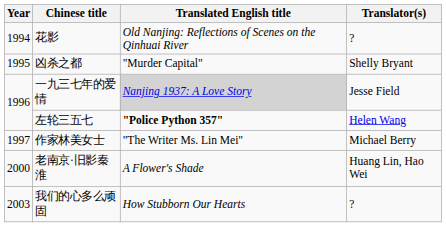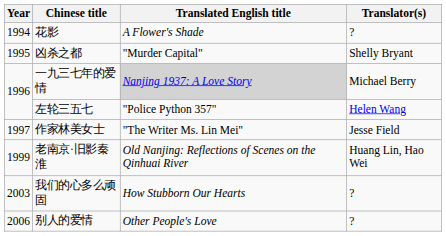 <table class="wikitable">
 <tr>
 <th>Year</th>
 <th>Chinese title</th>
 <th>Translated English title</th>
 <th>Translator(s)</th>
 </tr>
 <tr>
 <td>1994</td>
 <td>花影</td>
-<td><em>Old Nanjing: Reflections of Scenes on the Qinhuai River</em></td>
+<td><em>A Flower's Shade</em></td>
 <td>?</td>
 </tr>
 <tr>
 <td>1995</td>
 <td>凶杀之都</td>
 <td>"Murder Capital"</td>
 <td>Shelly Bryant</td>
 </tr>
 <tr>
 <td rowspan=2>1996</td>
 <td>一九三七年的爱情</td>
 <td style="background: lightgrey;"><em><a href='#'>Nanjing 1937: A Love Story</a></em></td>
-<td>Jesse Field</td>
+<td>Michael Berry</td>
 </tr>
 <tr>
 <td>左轮三五七</td>
-<td><strong>"Police Python 357"</strong></td>
+<td>"Police Python 357"</td>
 <td><a href='#'>Helen Wang</a></td>
 </tr>
 <tr>
 <td>1997</td>
 <td>作家林美女士</td>
 <td>"The Writer Ms. Lin Mei"</td>
-<td>Michael Berry</td>
+<td>Jesse Field</td>
 </tr>
 <tr>
-<td>2000</td>
+<td>1999</td>
 <td>老南京·旧影秦淮</td>
-<td><em>A Flower's Shade</em></td>
+<td><em>Old Nanjing: Reflections of Scenes on the Qinhuai River</em></td>
 <td>Huang Lin, Hao Wei</td>
 </tr>
 <tr>
 <td>2003</td>
 <td>我们的心多么顽固</td>
 <td><em>How Stubborn Our Hearts</em></td>
 <td>?</td>
 </tr>
+<tr>
+<td>2006</td>
+<td>别人的爱情</td>
+<td><em>Other People's Love</em></td>
+<td>?</td>
+</tr>
 </table>
